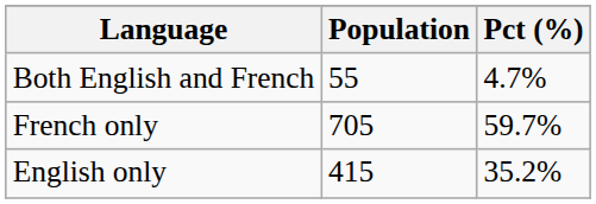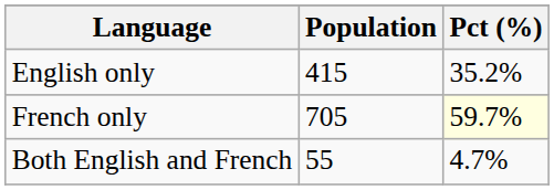 <table class="wikitable">
 <tr>
 </tr>
 <tr>
 <th>Language</th>
 <th>Population</th>
 <th>Pct (%)</th>
 </tr>
 <tr>
+<td>English only</td>
+<td>415</td>
+<td>35.2%</td>
+</tr>
+<tr>
+<td>French only</td>
+<td>705</td>
+<td style="background: lightyellow;">59.7%</td>
+</tr>
+<tr>
 <td>Both English and French</td>
 <td>55</td>
 <td>4.7%</td>
 </tr>
-<tr>
-<td>French only</td>
-<td>705</td>
-<td>59.7%</td>
-</tr>
-<tr>
-<td>English only</td>
-<td>415</td>
-<td>35.2%</td>
-</tr>
 </table>
